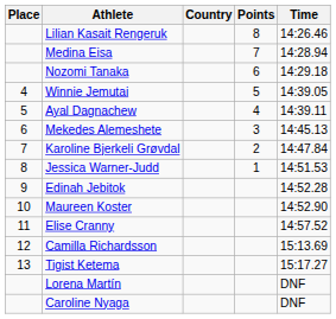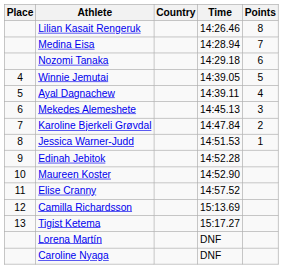 <table class="wikitable">
 <tr>
 <th>Place</th>
 <th>Athlete</th>
 <th>Country</th>
+<th>Time</th>
 <th>Points</th>
-<th>Time</th>
 </tr>
 <tr>
 <td align=center></td>
 <td><a href='#'>Lilian Kasait Rengeruk</a></td>
 <td></td>
+<td>14:26.46</td>
 <td align=center>8</td>
-<td>14:26.46</td>
 </tr>
 <tr>
 <td align=center></td>
 <td><a href='#'>Medina Eisa</a></td>
 <td></td>
+<td>14:28.94</td>
 <td align=center>7</td>
-<td>14:28.94</td>
 </tr>
 <tr>
 <td align=center></td>
 <td><a href='#'>Nozomi Tanaka</a></td>
 <td></td>
+<td>14:29.18</td>
 <td align=center>6</td>
-<td>14:29.18</td>
 </tr>
 <tr>
 <td align=center>4</td>
 <td><a href='#'>Winnie Jemutai</a></td>
 <td></td>
+<td>14:39.05</td>
 <td align=center>5</td>
-<td>14:39.05</td>
 </tr>
 <tr>
 <td align=center>5</td>
 <td><a href='#'>Ayal Dagnachew</a></td>
 <td></td>
+<td>14:39.11</td>
 <td align=center>4</td>
-<td>14:39.11</td>
 </tr>
 <tr>
 <td align=center>6</td>
 <td><a href='#'>Mekedes Alemeshete</a></td>
 <td></td>
+<td>14:45.13</td>
 <td align=center>3</td>
-<td>14:45.13</td>
 </tr>
 <tr>
 <td align=center>7</td>
 <td><a href='#'>Karoline Bjerkeli Grøvdal</a></td>
 <td></td>
+<td>14:47.84</td>
 <td align=center>2</td>
-<td>14:47.84</td>
 </tr>
 <tr>
 <td align=center>8</td>
 <td><a href='#'>Jessica Warner-Judd</a></td>
 <td></td>
+<td>14:51.53</td>
 <td align=center>1</td>
-<td>14:51.53</td>
 </tr>
 <tr>
 <td align=center>9</td>
 <td><a href='#'>Edinah Jebitok</a></td>
 <td></td>
+<td>14:52.28</td>
 <td align=center></td>
-<td>14:52.28</td>
 </tr>
 <tr>
 <td align=center>10</td>
 <td><a href='#'>Maureen Koster</a></td>
 <td></td>
+<td>14:52.90</td>
 <td align=center></td>
-<td>14:52.90</td>
 </tr>
 <tr>
 <td align=center>11</td>
 <td><a href='#'>Elise Cranny</a></td>
 <td></td>
+<td>14:57.52</td>
 <td align=center></td>
-<td>14:57.52</td>
 </tr>
 <tr>
 <td align=center>12</td>
 <td><a href='#'>Camilla Richardsson</a></td>
 <td></td>
+<td>15:13.69</td>
 <td align=center></td>
-<td>15:13.69</td>
 </tr>
 <tr>
 <td align=center>13</td>
 <td><a href='#'>Tigist Ketema</a></td>
 <td></td>
+<td>15:17.27</td>
 <td align=center></td>
-<td>15:17.27</td>
 </tr>
 <tr>
 <td align=center></td>
 <td><a href='#'>Lorena Martín</a></td>
 <td></td>
+<td>DNF</td>
 <td align=center></td>
-<td>DNF</td>
 </tr>
 <tr>
 <td align=center></td>
 <td><a href='#'>Caroline Nyaga</a></td>
 <td></td>
+<td>DNF</td>
 <td align=center></td>
-<td>DNF</td>
 </tr>
 </table>
